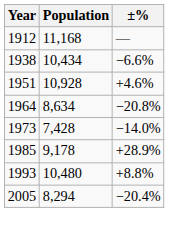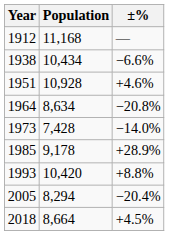 <table class="wikitable">
 <tr>
 <th>Year</th>
 <th>Population</th>
 <th>±%</th>
 </tr>
 <tr>
 <td>1912</td>
 <td>11,168</td>
 <td>—</td>
 </tr>
 <tr>
 <td>1938</td>
 <td>10,434</td>
 <td>−6.6%</td>
 </tr>
 <tr>
 <td>1951</td>
 <td>10,928</td>
 <td>+4.6%</td>
 </tr>
 <tr>
 <td>1964</td>
 <td>8,634</td>
 <td>−20.8%</td>
 </tr>
 <tr>
 <td>1973</td>
 <td>7,428</td>
 <td>−14.0%</td>
 </tr>
 <tr>
 <td>1985</td>
 <td>9,178</td>
 <td>+28.9%</td>
 </tr>
 <tr>
 <td>1993</td>
-<td>10,480</td>
+<td>10,420</td>
 <td>+8.8%</td>
 </tr>
 <tr>
 <td>2005</td>
 <td>8,294</td>
 <td>−20.4%</td>
 </tr>
+<tr>
+<td>2018</td>
+<td>8,664</td>
+<td>+4.5%</td>
+</tr>
 </table>
